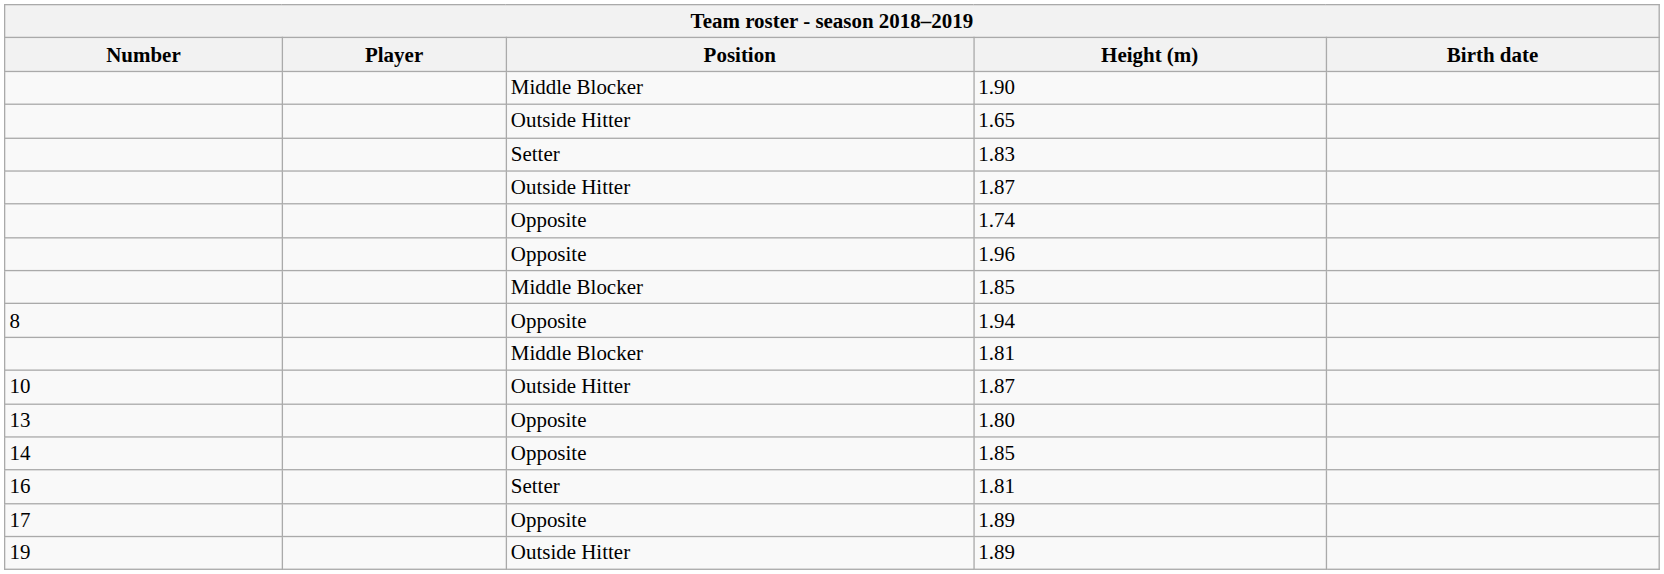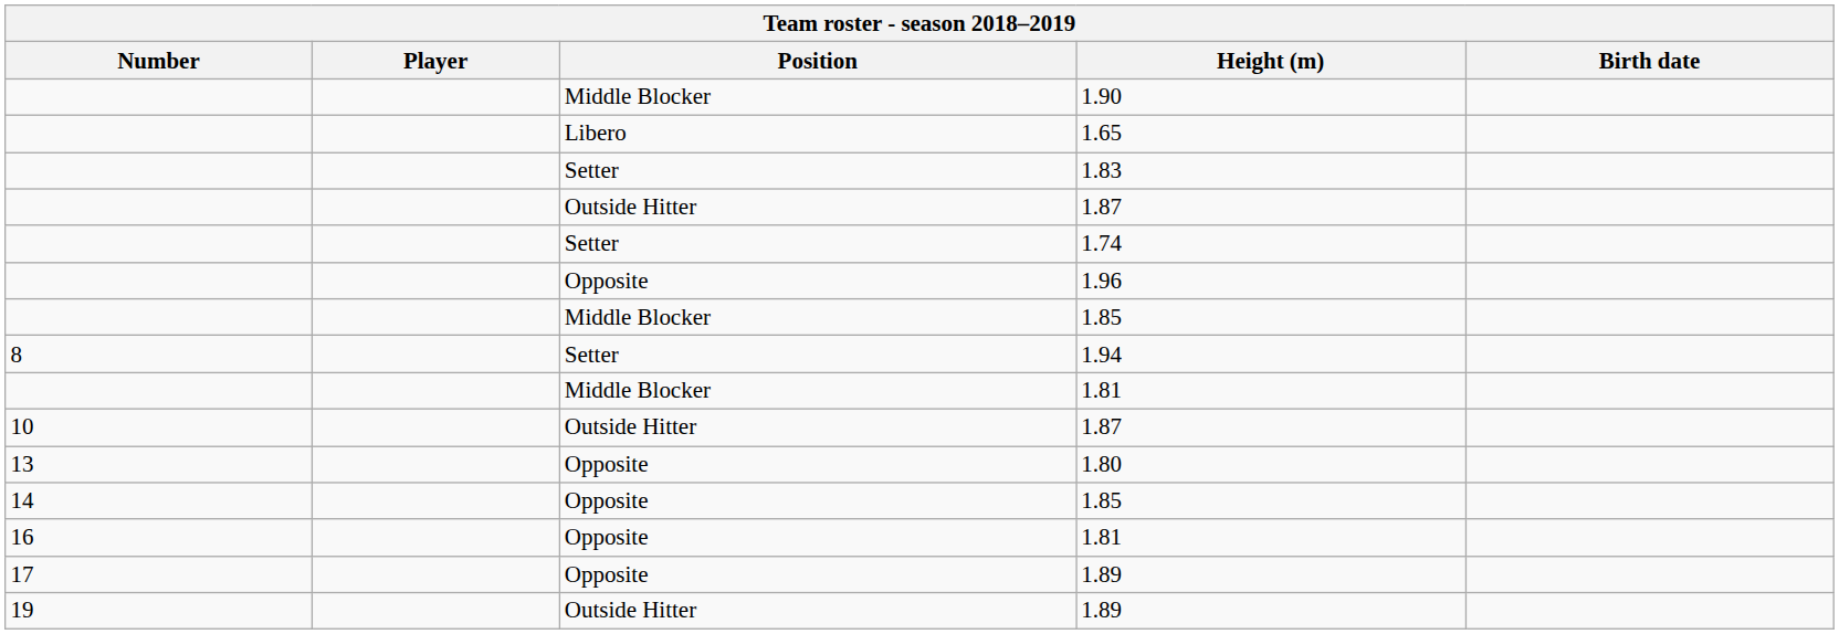 <table class="wikitable collapsible collapsed" style="width:100%;">
 <tr>
 <th colspan=6><strong>Team roster - season 2018–2019</strong></th>
 </tr>
 <tr>
 <th>Number</th>
 <th>Player</th>
 <th>Position</th>
 <th>Height (m)</th>
 <th>Birth date</th>
 </tr>
 <tr>
 <td></td>
 <td align=left> </td>
 <td>Middle Blocker</td>
 <td>1.90</td>
 <td align=right></td>
 </tr>
 <tr>
 <td></td>
 <td align=left> </td>
-<td>Outside Hitter</td>
+<td>Libero</td>
 <td>1.65</td>
 <td align=right></td>
 </tr>
 <tr>
 <td></td>
 <td align=left> </td>
 <td>Setter</td>
 <td>1.83</td>
 <td align=right></td>
 </tr>
 <tr>
 <td></td>
 <td align=left> </td>
 <td>Outside Hitter</td>
 <td>1.87</td>
 <td align=right></td>
 </tr>
 <tr>
 <td></td>
 <td align=left> </td>
-<td>Opposite</td>
+<td>Setter</td>
 <td>1.74</td>
 <td align=right></td>
 </tr>
 <tr>
 <td></td>
 <td align=left> </td>
 <td>Opposite</td>
 <td>1.96</td>
 <td align=right></td>
 </tr>
 <tr>
 <td></td>
 <td align=left> </td>
 <td>Middle Blocker</td>
 <td>1.85</td>
 <td align=right></td>
 </tr>
 <tr>
 <td>8</td>
 <td align=left> </td>
-<td>Opposite</td>
+<td>Setter</td>
 <td>1.94</td>
 <td align=right></td>
 </tr>
 <tr>
 <td></td>
 <td align=left> </td>
 <td>Middle Blocker</td>
 <td>1.81</td>
 <td align=right></td>
 </tr>
 <tr>
 <td>10</td>
 <td align=left> </td>
 <td>Outside Hitter</td>
 <td>1.87</td>
 <td align=right></td>
 </tr>
 <tr>
 <td>13</td>
 <td align=left> </td>
 <td>Opposite</td>
 <td>1.80</td>
 <td align=right></td>
 </tr>
 <tr>
 <td>14</td>
 <td align=left> </td>
 <td>Opposite</td>
 <td>1.85</td>
 <td align=right></td>
 </tr>
 <tr>
 <td>16</td>
 <td align=left> </td>
-<td>Setter</td>
+<td>Opposite</td>
 <td>1.81</td>
 <td align=right></td>
 </tr>
 <tr>
 <td>17</td>
 <td align=left> </td>
 <td>Opposite</td>
 <td>1.89</td>
 <td align=right></td>
 </tr>
 <tr>
 <td>19</td>
 <td align=left> </td>
 <td>Outside Hitter</td>
 <td>1.89</td>
 <td align=right></td>
 </tr>
 </table>
